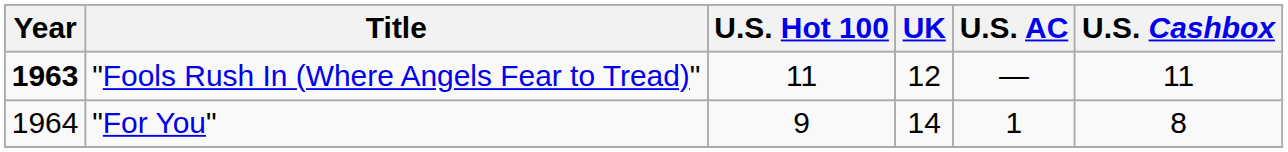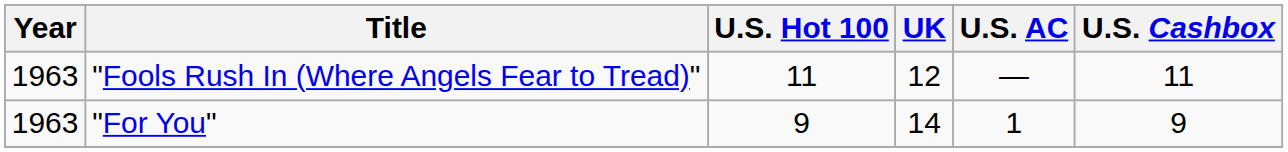 <table class="wikitable">
 <tr>
 <th>Year</th>
 <th>Title</th>
 <th>U.S. <a href='#'>Hot 100</a></th>
 <th><a href='#'>UK</a></th>
 <th>U.S. <a href='#'>AC</a></th>
 <th>U.S. <em><a href='#'>Cashbox</a></em><em></th>
 </tr>
 <tr>
-<td><strong>1963</strong></td>
+<td>1963</td>
 <td>"<a href='#'>Fools Rush In (Where Angels Fear to Tread)</a>"</td>
 <td align="center">11</td>
 <td align="center">12</td>
 <td align="center">—</td>
 <td align="center">11</td>
 </tr>
 <tr>
-<td>1964</td>
+<td>1963</td>
 <td>"<a href='#'>For You</a>"</td>
 <td align="center">9</td>
 <td align="center">14</td>
 <td align="center">1</td>
-<td align="center">8</td>
+<td align="center">9</td>
 </tr>
 <tr>
 </tr>
 </table>
